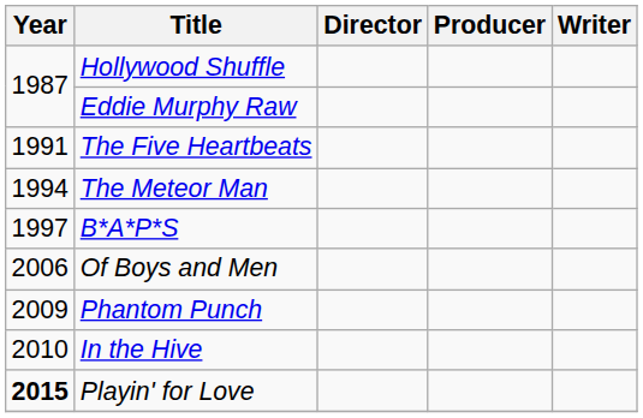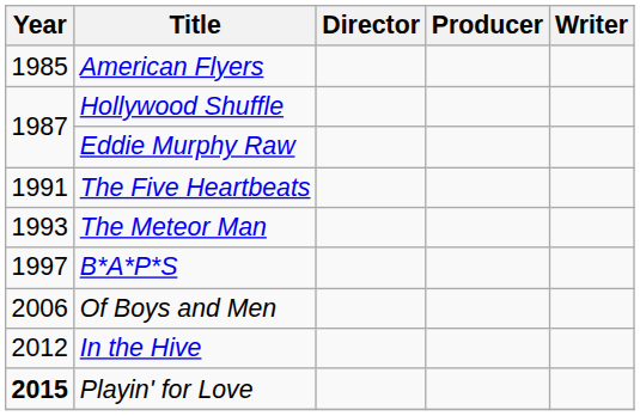 <table class="wikitable">
 <tr>
 <th>Year</th>
 <th>Title</th>
 <th>Director</th>
 <th>Producer</th>
 <th>Writer</th>
+</tr>
+<tr>
+<td>1985</td>
+<td><em><a href='#'>American Flyers</a></em></td>
+<td></td>
+<td></td>
+<td></td>
 </tr>
 <tr>
 <td rowspan=2>1987</td>
 <td><em><a href='#'>Hollywood Shuffle</a></em></td>
 <td></td>
 <td></td>
 <td></td>
 </tr>
 <tr>
 <td><em><a href='#'>Eddie Murphy Raw</a></em></td>
 <td></td>
 <td></td>
 <td></td>
 </tr>
 <tr>
 <td>1991</td>
 <td><em><a href='#'>The Five Heartbeats</a></em></td>
 <td></td>
 <td></td>
 <td></td>
 </tr>
 <tr>
-<td>1994</td>
+<td>1993</td>
 <td><em><a href='#'>The Meteor Man</a></em></td>
 <td></td>
 <td></td>
 <td></td>
 </tr>
 <tr>
 <td>1997</td>
 <td><em><a href='#'>B*A*P*S</a></em></td>
 <td></td>
 <td></td>
 <td></td>
 </tr>
 <tr>
 <td>2006</td>
 <td><em>Of Boys and Men</em></td>
 <td></td>
 <td></td>
 <td></td>
 </tr>
 <tr>
-<td>2009</td>
-<td><em><a href='#'>Phantom Punch</a></em></td>
-<td></td>
-<td></td>
-<td></td>
-</tr>
-<tr>
-<td>2010</td>
+<td>2012</td>
 <td><em><a href='#'>In the Hive</a></em></td>
 <td></td>
 <td></td>
 <td></td>
 </tr>
 <tr>
 <td><strong>2015</strong></td>
 <td><em>Playin' for Love</em></td>
 <td></td>
 <td></td>
 <td></td>
 </tr>
 <tr>
 </tr>
 </table>
